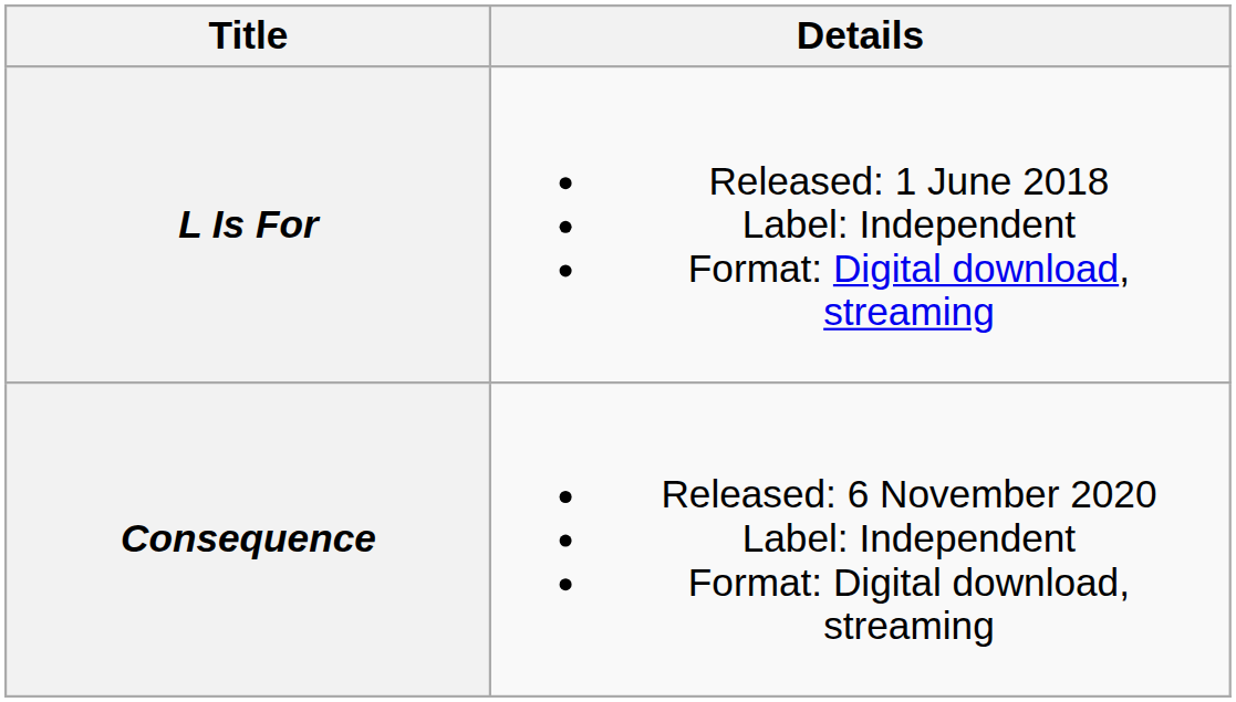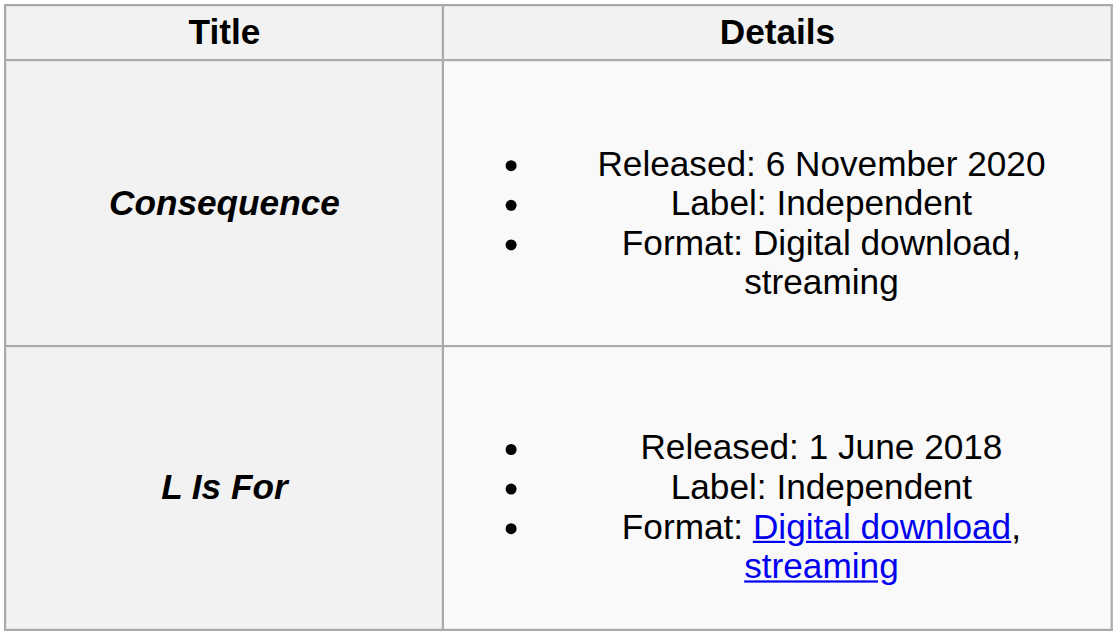 <table class="wikitable plainrowheaders" style="text-align:center;">
 <tr>
 <th scope="col" style="width:12em;">Title</th>
 <th scope="col" style="width:18.5em;">Details</th>
 </tr>
 <tr>
+<th scope="row"><em>Consequence</em></th>
+<td><br><ul><li>Released: 6 November 2020</li><li>Label: Independent</li><li>Format: Digital download, streaming</li></ul></td>
+</tr>
+<tr>
 <th scope="row"><em>L Is For</em></th>
 <td><br><ul><li>Released: 1 June 2018</li><li>Label: Independent</li><li>Format: <a href='#'>Digital download</a>, <a href='#'>streaming</a></li></ul></td>
 </tr>
-<tr>
-<th scope="row"><em>Consequence</em></th>
-<td><br><ul><li>Released: 6 November 2020</li><li>Label: Independent</li><li>Format: Digital download, streaming</li></ul></td>
-</tr>
 </table>
